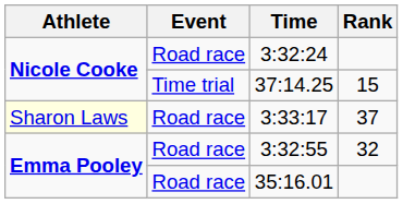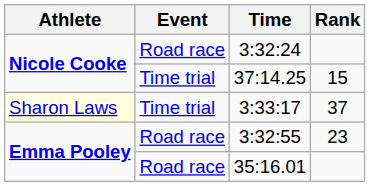 <table class=wikitable style="font-size:90%">
 <tr>
 <th>Athlete</th>
 <th>Event</th>
 <th>Time</th>
 <th>Rank</th>
 </tr>
 <tr align=center>
 <td align=left rowspan="2"><strong><a href='#'>Nicole Cooke</a></strong></td>
 <td align=left><a href='#'>Road race</a></td>
 <td>3:32:24</td>
 <td></td>
 </tr>
 <tr align=center>
 <td align=left><a href='#'>Time trial</a></td>
 <td>37:14.25</td>
 <td>15</td>
 </tr>
 <tr align=center>
 <td align=left style="background: lightyellow;"><a href='#'>Sharon Laws</a></td>
-<td align=left><a href='#'>Road race</a></td>
+<td align=left><a href='#'>Time trial</a></td>
 <td>3:33:17</td>
 <td>37</td>
 </tr>
 <tr align=center>
 <td align=left rowspan=2><strong><a href='#'>Emma Pooley</a></strong></td>
 <td align=left><a href='#'>Road race</a></td>
 <td>3:32:55</td>
-<td>32</td>
+<td>23</td>
 </tr>
 <tr align=center>
 <td align=left><a href='#'>Road race</a></td>
 <td>35:16.01</td>
 <td></td>
 </tr>
 </table>
